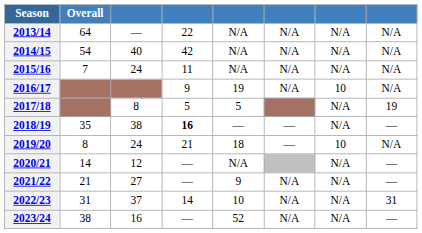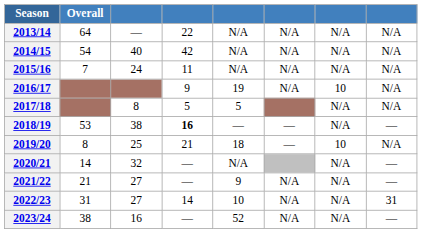 <table class="wikitable" style="font-size:86%; text-align:center; border:grey solid 1px; border-collapse:collapse; background:#ffffff;">
 <tr>
 <th style="background-color:#369; color:white; width:60px;"> Season </th>
 <th style="background-color:#4180be; color:white; width:55px;">Overall</th>
 <th style="background-color:#4180be; color:white; width:55px;"></th>
 <th style="background-color:#4180be; color:white; width:55px;"></th>
 <th style="background-color:#4180be; color:white; width:55px;"></th>
 <th style="background-color:#4180be; color:white; width:55px;"></th>
 <th style="background-color:#4180be; color:white; width:55px;"></th>
 <th style="background-color:#4180be; color:white; width:55px;"></th>
 </tr>
 <tr>
 <th scope=row align=center><a href='#'>2013/14</a></th>
 <td align=center>64</td>
 <td align=center>—</td>
 <td align=center>22</td>
 <td align=center>N/A</td>
 <td align=center>N/A</td>
 <td align=center>N/A</td>
 <td align=center>N/A</td>
 </tr>
 <tr>
 <th scope=row align=center><a href='#'>2014/15</a></th>
 <td align=center>54</td>
 <td align=center>40</td>
 <td align=center>42</td>
 <td align=center>N/A</td>
 <td align=center>N/A</td>
 <td align=center>N/A</td>
 <td align=center>N/A</td>
 </tr>
 <tr>
 <th scope=row align=center><a href='#'>2015/16</a></th>
 <td align=center>7</td>
 <td align=center>24</td>
 <td align=center>11</td>
 <td align=center>N/A</td>
 <td align=center>N/A</td>
 <td align=center>N/A</td>
 <td align=center>N/A</td>
 </tr>
 <tr>
 <th scope=row align=center><a href='#'>2016/17</a></th>
 <td align=center bgcolor=#a57164></td>
 <td align=center bgcolor=#a57164></td>
 <td align=center>9</td>
 <td align=center>19</td>
 <td align=center>N/A</td>
 <td align=center>10</td>
 <td align=center>N/A</td>
 </tr>
 <tr>
 <th scope=row align=center><a href='#'>2017/18</a></th>
 <td align=center bgcolor=#a57164></td>
 <td align=center>8</td>
 <td align=center>5</td>
 <td align=center>5</td>
 <td align=center bgcolor=#a57164></td>
 <td align=center>N/A</td>
-<td align=center>19</td>
+<td align=center>N/A</td>
 </tr>
 <tr>
 <th scope=row align=center><a href='#'>2018/19</a></th>
-<td align=center>35</td>
+<td align=center>53</td>
 <td align=center>38</td>
 <td align=center><strong>16</strong></td>
 <td align=center>—</td>
 <td align=center>—</td>
 <td align=center>N/A</td>
 <td align=center>—</td>
 </tr>
 <tr>
 <th scope=row align=center><a href='#'>2019/20</a></th>
 <td align=center>8</td>
-<td align=center>24</td>
+<td align=center>25</td>
 <td align=center>21</td>
 <td align=center>18</td>
 <td align=center>—</td>
 <td align=center>10</td>
 <td align=center>N/A</td>
 </tr>
 <tr>
 <th scope=row align=center><a href='#'>2020/21</a></th>
 <td align=center>14</td>
-<td align=center>12</td>
+<td align=center>32</td>
 <td align=center>—</td>
 <td align=center>N/A</td>
 <td align=center bgcolor=silver></td>
 <td align=center>N/A</td>
 <td align=center>—</td>
 </tr>
 <tr>
 <th scope=row align=center><a href='#'>2021/22</a></th>
 <td align=center>21</td>
 <td align=center>27</td>
 <td align=center>—</td>
 <td align=center>9</td>
 <td align=center>N/A</td>
 <td align=center>N/A</td>
 <td align=center>—</td>
 </tr>
 <tr>
 <th scope=row align=center><a href='#'>2022/23</a></th>
 <td align=center>31</td>
-<td align=center>37</td>
+<td align=center>27</td>
 <td align=center>14</td>
 <td align=center>10</td>
 <td align=center>N/A</td>
 <td align=center>N/A</td>
 <td align=center>31</td>
 </tr>
 <tr>
 <th scope=row align=center><a href='#'>2023/24</a></th>
 <td align=center>38</td>
 <td align=center>16</td>
 <td align=center>—</td>
 <td align=center>52</td>
 <td align=center>N/A</td>
 <td align=center>N/A</td>
 <td align=center>—</td>
 </tr>
 </table>
